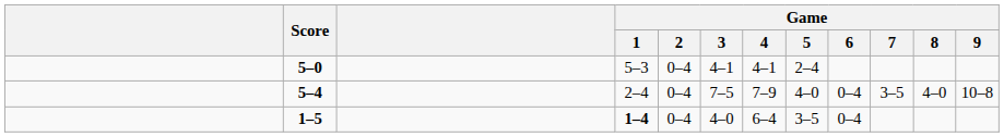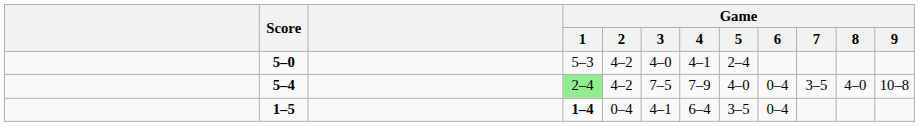 <table class="wikitable" style="text-align: center;">
 <tr>
 <th rowspan=2 align="right" width="270"></th>
 <th rowspan=2 width="45">Score</th>
 <th rowspan=2 align="left" width="270"></th>
 <th colspan=9>Game</th>
 </tr>
 <tr>
 <th width="35">1</th>
 <th width="35">2</th>
 <th width="35">3</th>
 <th width="35">4</th>
 <th width="35">5</th>
 <th width="35">6</th>
 <th width="35">7</th>
 <th width="35">8</th>
 <th width="35">9</th>
 </tr>
 <tr>
 <td align=left><strong><br></strong></td>
 <td align=center><strong>5–0</strong></td>
 <td align=left><br></td>
 <td>5–3</td>
-<td>0–4</td>
-<td>4–1</td>
+<td>4–2</td>
+<td>4–0</td>
 <td>4–1</td>
 <td>2–4</td>
 <td></td>
 <td></td>
 <td></td>
 <td></td>
 </tr>
 <tr>
 <td align=left><strong><br></strong></td>
 <td align=center><strong>5–4</strong></td>
 <td align=left><br></td>
-<td>2–4</td>
-<td>0–4</td>
+<td style="background: lightgreen;">2–4</td>
+<td>4–2</td>
 <td>7–5</td>
 <td>7–9</td>
 <td>4–0</td>
 <td>0–4</td>
 <td>3–5</td>
 <td>4–0</td>
 <td>10–8</td>
 </tr>
 <tr>
 <td align=left><br></td>
 <td align=center><strong>1–5</strong></td>
 <td align=left><strong><br></strong></td>
 <td><strong>1–4</strong></td>
 <td>0–4</td>
-<td>4–0</td>
+<td>4–1</td>
 <td>6–4</td>
 <td>3–5</td>
 <td>0–4</td>
 <td></td>
 <td></td>
 <td></td>
 </tr>
 </table>
